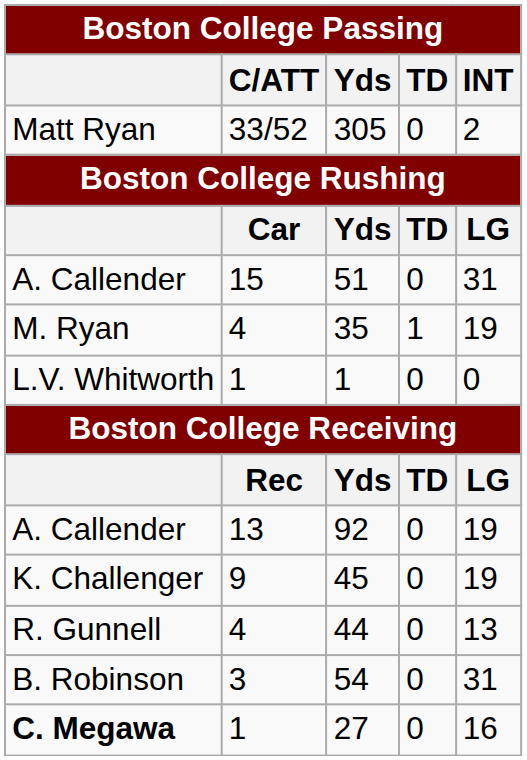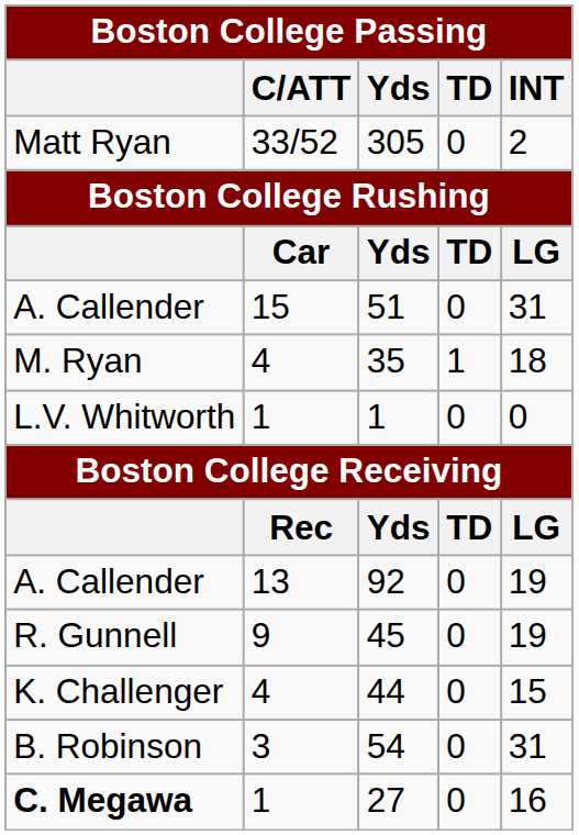 <table class="wikitable">
 <tr>
 <th colspan="5" style="background:#800000; color:#fff;">Boston College Passing</th>
 </tr>
 <tr>
 <th></th>
 <th>C/ATT</th>
 <th>Yds</th>
 <th>TD</th>
 <th>INT</th>
 </tr>
 <tr>
 <td>Matt Ryan</td>
 <td>33/52</td>
 <td>305</td>
 <td>0</td>
 <td>2</td>
 </tr>
 <tr>
 <th colspan="5" style="background:#800000; color:#fff;">Boston College Rushing</th>
 </tr>
 <tr>
 <th></th>
 <th>Car</th>
 <th>Yds</th>
 <th>TD</th>
 <th>LG</th>
 </tr>
 <tr>
 <td>A. Callender</td>
 <td>15</td>
 <td>51</td>
 <td>0</td>
 <td>31</td>
 </tr>
 <tr>
 <td>M. Ryan</td>
 <td>4</td>
 <td>35</td>
 <td>1</td>
-<td>19</td>
+<td>18</td>
 </tr>
 <tr>
 <td>L.V. Whitworth</td>
 <td>1</td>
 <td>1</td>
 <td>0</td>
 <td>0</td>
 </tr>
 <tr>
 <th colspan="5" style="background:#800000; color:#fff;">Boston College Receiving</th>
 </tr>
 <tr>
 <th></th>
 <th>Rec</th>
 <th>Yds</th>
 <th>TD</th>
 <th>LG</th>
 </tr>
 <tr>
 <td>A. Callender</td>
 <td>13</td>
 <td>92</td>
 <td>0</td>
 <td>19</td>
 </tr>
 <tr>
-<td>K. Challenger</td>
+<td>R. Gunnell</td>
 <td>9</td>
 <td>45</td>
 <td>0</td>
 <td>19</td>
 </tr>
 <tr>
-<td>R. Gunnell</td>
+<td>K. Challenger</td>
 <td>4</td>
 <td>44</td>
 <td>0</td>
-<td>13</td>
+<td>15</td>
 </tr>
 <tr>
 <td>B. Robinson</td>
 <td>3</td>
 <td>54</td>
 <td>0</td>
 <td>31</td>
 </tr>
 <tr>
 <td><strong>C. Megawa</strong></td>
 <td>1</td>
 <td>27</td>
 <td>0</td>
 <td>16</td>
 </tr>
 </table>
